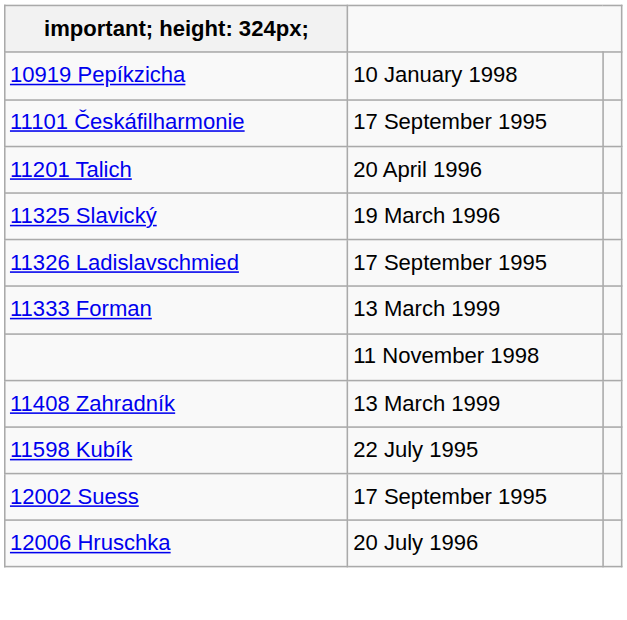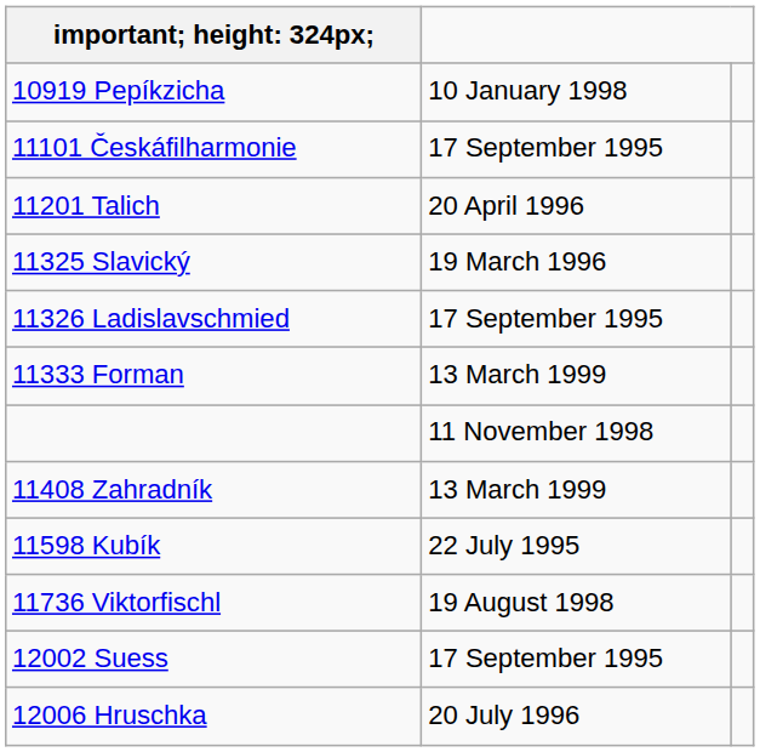 <table class="wikitable" style="font-size: 89%; float: left; width: 28em; margin-right: 1em; line-height: 1.65em">
 <tr>
 <th>important; height: 324px;</th>
 </tr>
 <tr>
 <td><a href='#'>10919 Pepíkzicha</a></td>
 <td>10 January 1998</td>
 <td></td>
 </tr>
 <tr>
 <td><a href='#'>11101 Českáfilharmonie</a></td>
 <td>17 September 1995</td>
 <td></td>
 </tr>
 <tr>
 <td><a href='#'>11201 Talich</a></td>
 <td>20 April 1996</td>
 <td></td>
 </tr>
 <tr>
 <td><a href='#'>11325 Slavický</a></td>
 <td>19 March 1996</td>
 <td></td>
 </tr>
 <tr>
 <td><a href='#'>11326 Ladislavschmied</a></td>
 <td>17 September 1995</td>
 <td></td>
 </tr>
 <tr>
 <td><a href='#'>11333 Forman</a></td>
 <td>13 March 1999</td>
 <td> </td>
 </tr>
 <tr>
 <td></td>
 <td>11 November 1998</td>
 <td></td>
 </tr>
 <tr>
 <td><a href='#'>11408 Zahradník</a></td>
 <td>13 March 1999</td>
 <td></td>
 </tr>
 <tr>
 <td><a href='#'>11598 Kubík</a></td>
 <td>22 July 1995</td>
 <td></td>
 </tr>
 <tr>
+<td><a href='#'>11736 Viktorfischl</a></td>
+<td>19 August 1998</td>
+<td></td>
+</tr>
+<tr>
 <td><a href='#'>12002 Suess</a></td>
 <td>17 September 1995</td>
 <td> </td>
 </tr>
 <tr>
 <td><a href='#'>12006 Hruschka</a></td>
 <td>20 July 1996</td>
 <td></td>
 </tr>
 </table>
